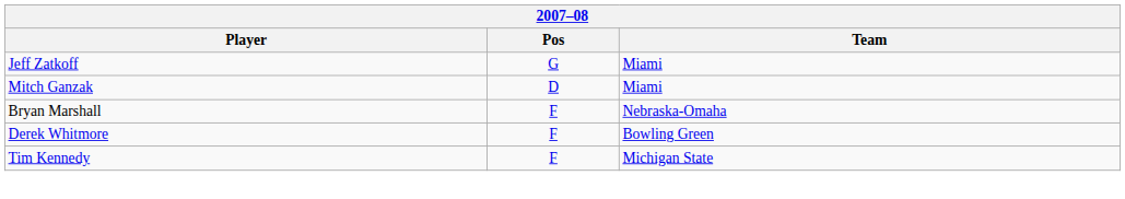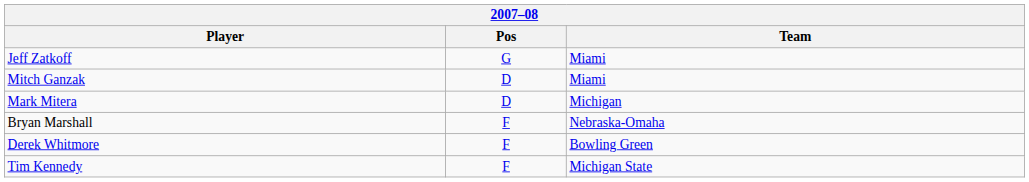 <table class="wikitable" width=95%>
 <tr>
 <th colspan=3><a href='#'>2007–08</a></th>
 </tr>
 <tr>
 <th>Player</th>
 <th>Pos</th>
 <th>Team</th>
 </tr>
 <tr>
 <td><a href='#'>Jeff Zatkoff</a></td>
 <td style="text-align:center;"><a href='#'>G</a></td>
 <td><a href='#'>Miami</a></td>
 </tr>
 <tr>
 <td><a href='#'>Mitch Ganzak</a></td>
 <td style="text-align:center;"><a href='#'>D</a></td>
 <td><a href='#'>Miami</a></td>
 </tr>
 <tr>
+<td><a href='#'>Mark Mitera</a></td>
+<td style="text-align:center;"><a href='#'>D</a></td>
+<td><a href='#'>Michigan</a></td>
+</tr>
+<tr>
 <td>Bryan Marshall</td>
 <td style="text-align:center;"><a href='#'>F</a></td>
 <td><a href='#'>Nebraska-Omaha</a></td>
 </tr>
 <tr>
 <td><a href='#'>Derek Whitmore</a></td>
 <td style="text-align:center;"><a href='#'>F</a></td>
 <td><a href='#'>Bowling Green</a></td>
 </tr>
 <tr>
 <td><a href='#'>Tim Kennedy</a></td>
 <td style="text-align:center;"><a href='#'>F</a></td>
 <td><a href='#'>Michigan State</a></td>
 </tr>
 </table>
